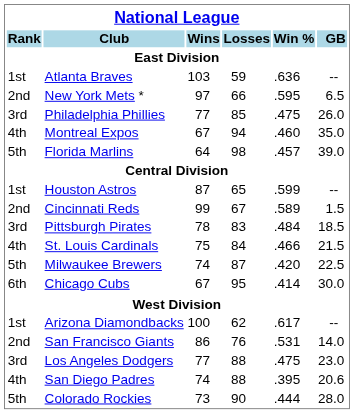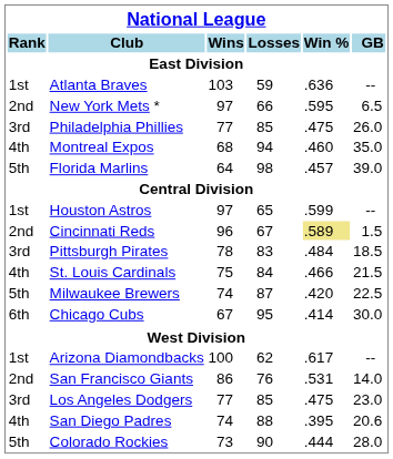 <table cellpadding="1" style="width:auto;font-size: 90%; border: 1px solid gray;">
 <tr align="center" style="font-size: larger;">
 <th colspan=6><a href='#'>National League</a></th>
 </tr>
 <tr style="background:lightblue;">
 <th>Rank</th>
 <th>Club</th>
 <th>Wins</th>
 <th>Losses</th>
 <th>Win %</th>
 <th>  GB</th>
 </tr>
 <tr align="center" style="vertical-align: middle;" style="background:lightblue;">
 <th colspan=6>East Division</th>
 </tr>
 <tr>
 <td>1st</td>
 <td><a href='#'>Atlanta Braves</a></td>
 <td>103</td>
 <td>  59</td>
 <td>.636</td>
 <td>     --</td>
 </tr>
 <tr>
 <td>2nd</td>
 <td><a href='#'>New York Mets</a> *</td>
 <td>  97</td>
 <td>  66</td>
 <td>.595</td>
 <td>  6.5</td>
 </tr>
 <tr>
 <td>3rd</td>
 <td><a href='#'>Philadelphia Phillies</a></td>
 <td>  77</td>
 <td>  85</td>
 <td>.475</td>
 <td>26.0</td>
 </tr>
 <tr>
 <td>4th</td>
 <td><a href='#'>Montreal Expos</a></td>
-<td>  67</td>
+<td>  68</td>
 <td>  94</td>
 <td>.460</td>
 <td>35.0</td>
 </tr>
 <tr>
 <td>5th</td>
 <td><a href='#'>Florida Marlins</a></td>
 <td>  64</td>
 <td>  98</td>
 <td>.457</td>
 <td>39.0</td>
 </tr>
 <tr align="center" style="vertical-align: middle;" style="background:lightblue;">
 <th colspan=6>Central Division</th>
 </tr>
 <tr>
 <td>1st</td>
 <td><a href='#'>Houston Astros</a></td>
-<td>  87</td>
+<td>  97</td>
 <td>  65</td>
 <td>.599</td>
 <td>     --</td>
 </tr>
 <tr>
 <td>2nd</td>
 <td><a href='#'>Cincinnati Reds</a></td>
-<td>  99</td>
+<td>  96</td>
 <td>  67</td>
-<td>.589</td>
+<td style="background: khaki;">.589</td>
 <td>  1.5</td>
 </tr>
 <tr>
 <td>3rd</td>
 <td><a href='#'>Pittsburgh Pirates</a></td>
 <td>  78</td>
 <td>  83</td>
 <td>.484</td>
 <td>18.5</td>
 </tr>
 <tr>
 <td>4th</td>
 <td><a href='#'>St. Louis Cardinals</a></td>
 <td>  75</td>
 <td>  84</td>
 <td>.466</td>
 <td>21.5</td>
 </tr>
 <tr>
 <td>5th</td>
 <td><a href='#'>Milwaukee Brewers</a></td>
 <td>  74</td>
 <td>  87</td>
 <td>.420</td>
 <td>22.5</td>
 </tr>
 <tr>
 <td>6th</td>
 <td><a href='#'>Chicago Cubs</a></td>
 <td>  67</td>
 <td>  95</td>
 <td>.414</td>
 <td>30.0</td>
 </tr>
 <tr>
 </tr>
 <tr align="center" style="vertical-align: middle;" style="background:lightblue;">
 <th colspan=6>West Division</th>
 </tr>
 <tr>
 <td>1st</td>
 <td><a href='#'>Arizona Diamondbacks</a></td>
 <td>100</td>
 <td>  62</td>
 <td>.617</td>
 <td>     --</td>
 </tr>
 <tr>
 <td>2nd</td>
 <td><a href='#'>San Francisco Giants</a></td>
 <td>  86</td>
 <td>  76</td>
 <td>.531</td>
 <td>14.0</td>
 </tr>
 <tr>
 <td>3rd</td>
 <td><a href='#'>Los Angeles Dodgers</a></td>
 <td>  77</td>
-<td>  88</td>
+<td>  85</td>
 <td>.475</td>
 <td>23.0</td>
 </tr>
 <tr>
 <td>4th</td>
 <td><a href='#'>San Diego Padres</a></td>
 <td>  74</td>
 <td>  88</td>
 <td>.395</td>
 <td>20.6</td>
 </tr>
 <tr>
 <td>5th</td>
 <td><a href='#'>Colorado Rockies</a></td>
 <td>  73</td>
 <td>  90</td>
 <td>.444</td>
 <td>28.0</td>
 </tr>
 </table>
